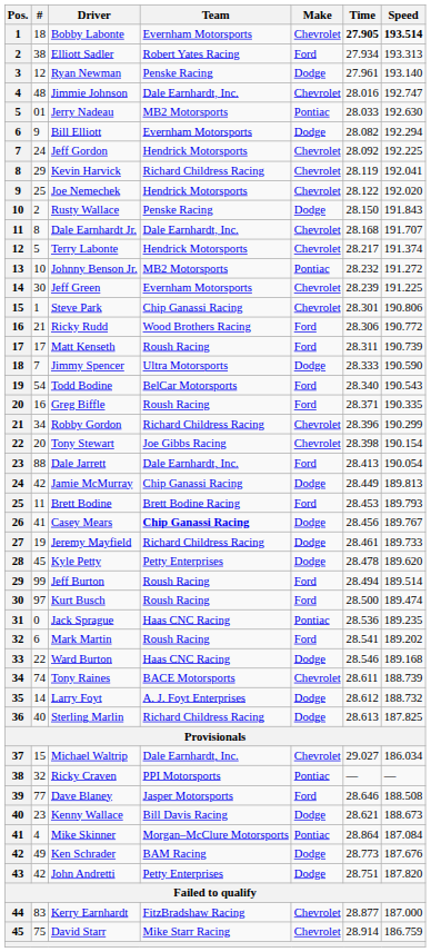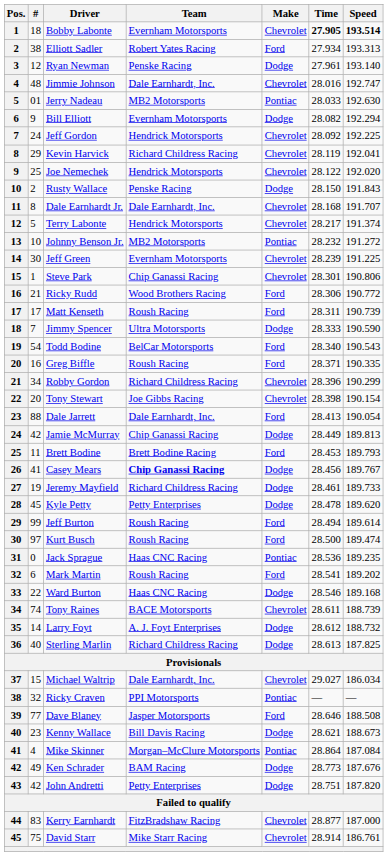 <table class="wikitable" style="font-size:95%">
 <tr>
 <th>Pos.</th>
 <th>#</th>
 <th>Driver</th>
 <th>Team</th>
 <th>Make</th>
 <th>Time</th>
 <th>Speed</th>
 </tr>
 <tr>
 <th>1</th>
 <td>18</td>
 <td><a href='#'>Bobby Labonte</a></td>
 <td><a href='#'>Evernham Motorsports</a></td>
 <td><a href='#'>Chevrolet</a></td>
 <td><strong>27.905</strong></td>
 <td><strong>193.514</strong></td>
 </tr>
 <tr>
 <th>2</th>
 <td>38</td>
 <td><a href='#'>Elliott Sadler</a></td>
 <td><a href='#'>Robert Yates Racing</a></td>
 <td><a href='#'>Ford</a></td>
 <td>27.934</td>
 <td>193.313</td>
 </tr>
 <tr>
 <th>3</th>
 <td>12</td>
 <td><a href='#'>Ryan Newman</a></td>
 <td><a href='#'>Penske Racing</a></td>
 <td><a href='#'>Dodge</a></td>
 <td>27.961</td>
 <td>193.140</td>
 </tr>
 <tr>
 <th>4</th>
 <td>48</td>
 <td><a href='#'>Jimmie Johnson</a></td>
 <td><a href='#'>Dale Earnhardt, Inc.</a></td>
 <td><a href='#'>Chevrolet</a></td>
 <td>28.016</td>
 <td>192.747</td>
 </tr>
 <tr>
 <th>5</th>
 <td>01</td>
 <td><a href='#'>Jerry Nadeau</a></td>
 <td><a href='#'>MB2 Motorsports</a></td>
 <td><a href='#'>Pontiac</a></td>
 <td>28.033</td>
 <td>192.630</td>
 </tr>
 <tr>
 <th>6</th>
 <td>9</td>
 <td><a href='#'>Bill Elliott</a></td>
 <td><a href='#'>Evernham Motorsports</a></td>
 <td><a href='#'>Dodge</a></td>
 <td>28.082</td>
 <td>192.294</td>
 </tr>
 <tr>
 <th>7</th>
 <td>24</td>
 <td><a href='#'>Jeff Gordon</a></td>
 <td><a href='#'>Hendrick Motorsports</a></td>
 <td><a href='#'>Chevrolet</a></td>
 <td>28.092</td>
 <td>192.225</td>
 </tr>
 <tr>
 <th>8</th>
 <td>29</td>
 <td><a href='#'>Kevin Harvick</a></td>
 <td><a href='#'>Richard Childress Racing</a></td>
 <td><a href='#'>Chevrolet</a></td>
 <td>28.119</td>
 <td>192.041</td>
 </tr>
 <tr>
 <th>9</th>
 <td>25</td>
 <td><a href='#'>Joe Nemechek</a></td>
 <td><a href='#'>Hendrick Motorsports</a></td>
 <td><a href='#'>Chevrolet</a></td>
 <td>28.122</td>
 <td>192.020</td>
 </tr>
 <tr>
 <th>10</th>
 <td>2</td>
 <td><a href='#'>Rusty Wallace</a></td>
 <td><a href='#'>Penske Racing</a></td>
 <td><a href='#'>Dodge</a></td>
 <td>28.150</td>
 <td>191.843</td>
 </tr>
 <tr>
 <th>11</th>
 <td>8</td>
 <td><a href='#'>Dale Earnhardt Jr.</a></td>
 <td><a href='#'>Dale Earnhardt, Inc.</a></td>
 <td><a href='#'>Chevrolet</a></td>
 <td>28.168</td>
 <td>191.707</td>
 </tr>
 <tr>
 <th>12</th>
 <td>5</td>
 <td><a href='#'>Terry Labonte</a></td>
 <td><a href='#'>Hendrick Motorsports</a></td>
 <td><a href='#'>Chevrolet</a></td>
 <td>28.217</td>
 <td>191.374</td>
 </tr>
 <tr>
 <th>13</th>
 <td>10</td>
 <td><a href='#'>Johnny Benson Jr.</a></td>
 <td><a href='#'>MB2 Motorsports</a></td>
 <td><a href='#'>Pontiac</a></td>
 <td>28.232</td>
 <td>191.272</td>
 </tr>
 <tr>
 <th>14</th>
 <td>30</td>
 <td><a href='#'>Jeff Green</a></td>
 <td><a href='#'>Evernham Motorsports</a></td>
 <td><a href='#'>Chevrolet</a></td>
 <td>28.239</td>
 <td>191.225</td>
 </tr>
 <tr>
 <th>15</th>
 <td>1</td>
 <td><a href='#'>Steve Park</a></td>
 <td><a href='#'>Chip Ganassi Racing</a></td>
 <td><a href='#'>Chevrolet</a></td>
 <td>28.301</td>
 <td>190.806</td>
 </tr>
 <tr>
 <th>16</th>
 <td>21</td>
 <td><a href='#'>Ricky Rudd</a></td>
 <td><a href='#'>Wood Brothers Racing</a></td>
 <td><a href='#'>Ford</a></td>
 <td>28.306</td>
 <td>190.772</td>
 </tr>
 <tr>
 <th>17</th>
 <td>17</td>
 <td><a href='#'>Matt Kenseth</a></td>
 <td><a href='#'>Roush Racing</a></td>
 <td><a href='#'>Ford</a></td>
 <td>28.311</td>
 <td>190.739</td>
 </tr>
 <tr>
 <th>18</th>
 <td>7</td>
 <td><a href='#'>Jimmy Spencer</a></td>
 <td><a href='#'>Ultra Motorsports</a></td>
 <td><a href='#'>Dodge</a></td>
 <td>28.333</td>
 <td>190.590</td>
 </tr>
 <tr>
 <th>19</th>
 <td>54</td>
 <td><a href='#'>Todd Bodine</a></td>
 <td><a href='#'>BelCar Motorsports</a></td>
 <td><a href='#'>Ford</a></td>
 <td>28.340</td>
 <td>190.543</td>
 </tr>
 <tr>
 <th>20</th>
 <td>16</td>
 <td><a href='#'>Greg Biffle</a></td>
 <td><a href='#'>Roush Racing</a></td>
 <td><a href='#'>Ford</a></td>
 <td>28.371</td>
 <td>190.335</td>
 </tr>
 <tr>
 <th>21</th>
 <td>34</td>
 <td><a href='#'>Robby Gordon</a></td>
 <td><a href='#'>Richard Childress Racing</a></td>
 <td><a href='#'>Chevrolet</a></td>
 <td>28.396</td>
 <td>190.299</td>
 </tr>
 <tr>
 <th>22</th>
 <td>20</td>
 <td><a href='#'>Tony Stewart</a></td>
 <td><a href='#'>Joe Gibbs Racing</a></td>
 <td><a href='#'>Chevrolet</a></td>
 <td>28.398</td>
 <td>190.154</td>
 </tr>
 <tr>
 <th>23</th>
 <td>88</td>
 <td><a href='#'>Dale Jarrett</a></td>
 <td><a href='#'>Dale Earnhardt, Inc.</a></td>
 <td><a href='#'>Ford</a></td>
 <td>28.413</td>
 <td>190.054</td>
 </tr>
 <tr>
 <th>24</th>
 <td>42</td>
 <td><a href='#'>Jamie McMurray</a></td>
 <td><a href='#'>Chip Ganassi Racing</a></td>
 <td><a href='#'>Dodge</a></td>
 <td>28.449</td>
 <td>189.813</td>
 </tr>
 <tr>
 <th>25</th>
 <td>11</td>
 <td><a href='#'>Brett Bodine</a></td>
 <td><a href='#'>Brett Bodine Racing</a></td>
 <td><a href='#'>Ford</a></td>
 <td>28.453</td>
 <td>189.793</td>
 </tr>
 <tr>
 <th>26</th>
 <td>41</td>
 <td><a href='#'>Casey Mears</a></td>
 <td><strong><a href='#'>Chip Ganassi Racing</a></strong></td>
 <td><a href='#'>Dodge</a></td>
 <td>28.456</td>
 <td>189.767</td>
 </tr>
 <tr>
 <th>27</th>
 <td>19</td>
 <td><a href='#'>Jeremy Mayfield</a></td>
 <td><a href='#'>Richard Childress Racing</a></td>
 <td><a href='#'>Dodge</a></td>
 <td>28.461</td>
 <td>189.733</td>
 </tr>
 <tr>
 <th>28</th>
 <td>45</td>
 <td><a href='#'>Kyle Petty</a></td>
 <td><a href='#'>Petty Enterprises</a></td>
 <td><a href='#'>Dodge</a></td>
 <td>28.478</td>
 <td>189.620</td>
 </tr>
 <tr>
 <th>29</th>
 <td>99</td>
 <td><a href='#'>Jeff Burton</a></td>
 <td><a href='#'>Roush Racing</a></td>
 <td><a href='#'>Ford</a></td>
 <td>28.494</td>
-<td>189.514</td>
+<td>189.614</td>
 </tr>
 <tr>
 <th>30</th>
 <td>97</td>
 <td><a href='#'>Kurt Busch</a></td>
 <td><a href='#'>Roush Racing</a></td>
 <td><a href='#'>Ford</a></td>
 <td>28.500</td>
 <td>189.474</td>
 </tr>
 <tr>
 <th>31</th>
 <td>0</td>
 <td><a href='#'>Jack Sprague</a></td>
 <td><a href='#'>Haas CNC Racing</a></td>
 <td><a href='#'>Pontiac</a></td>
 <td>28.536</td>
 <td>189.235</td>
 </tr>
 <tr>
 <th>32</th>
 <td>6</td>
 <td><a href='#'>Mark Martin</a></td>
 <td><a href='#'>Roush Racing</a></td>
 <td><a href='#'>Ford</a></td>
 <td>28.541</td>
 <td>189.202</td>
 </tr>
 <tr>
 <th>33</th>
 <td>22</td>
 <td><a href='#'>Ward Burton</a></td>
 <td><a href='#'>Haas CNC Racing</a></td>
 <td><a href='#'>Dodge</a></td>
 <td>28.546</td>
 <td>189.168</td>
 </tr>
 <tr>
 <th>34</th>
 <td>74</td>
 <td><a href='#'>Tony Raines</a></td>
 <td><a href='#'>BACE Motorsports</a></td>
 <td><a href='#'>Chevrolet</a></td>
 <td>28.611</td>
 <td>188.739</td>
 </tr>
 <tr>
 <th>35</th>
 <td>14</td>
 <td><a href='#'>Larry Foyt</a></td>
 <td><a href='#'>A. J. Foyt Enterprises</a></td>
 <td><a href='#'>Dodge</a></td>
 <td>28.612</td>
 <td>188.732</td>
 </tr>
 <tr>
 <th>36</th>
 <td>40</td>
 <td><a href='#'>Sterling Marlin</a></td>
 <td><a href='#'>Richard Childress Racing</a></td>
 <td><a href='#'>Dodge</a></td>
 <td>28.613</td>
 <td>187.825</td>
 </tr>
 <tr>
 <th colspan="7">Provisionals</th>
 </tr>
 <tr>
 <th>37</th>
 <td>15</td>
 <td><a href='#'>Michael Waltrip</a></td>
 <td><a href='#'>Dale Earnhardt, Inc.</a></td>
 <td><a href='#'>Chevrolet</a></td>
 <td>29.027</td>
 <td>186.034</td>
 </tr>
 <tr>
 <th>38</th>
 <td>32</td>
 <td><a href='#'>Ricky Craven</a></td>
 <td><a href='#'>PPI Motorsports</a></td>
 <td><a href='#'>Pontiac</a></td>
 <td>—</td>
 <td>—</td>
 </tr>
 <tr>
 <th>39</th>
 <td>77</td>
 <td><a href='#'>Dave Blaney</a></td>
 <td><a href='#'>Jasper Motorsports</a></td>
 <td><a href='#'>Ford</a></td>
 <td>28.646</td>
 <td>188.508</td>
 </tr>
 <tr>
 <th>40</th>
 <td>23</td>
 <td><a href='#'>Kenny Wallace</a></td>
 <td><a href='#'>Bill Davis Racing</a></td>
 <td><a href='#'>Dodge</a></td>
 <td>28.621</td>
 <td>188.673</td>
 </tr>
 <tr>
 <th>41</th>
 <td>4</td>
 <td><a href='#'>Mike Skinner</a></td>
 <td><a href='#'>Morgan–McClure Motorsports</a></td>
 <td><a href='#'>Pontiac</a></td>
 <td>28.864</td>
 <td>187.084</td>
 </tr>
 <tr>
 <th>42</th>
 <td>49</td>
 <td><a href='#'>Ken Schrader</a></td>
 <td><a href='#'>BAM Racing</a></td>
 <td><a href='#'>Dodge</a></td>
 <td>28.773</td>
 <td>187.676</td>
 </tr>
 <tr>
 <th>43</th>
 <td>42</td>
 <td><a href='#'>John Andretti</a></td>
 <td><a href='#'>Petty Enterprises</a></td>
 <td><a href='#'>Dodge</a></td>
 <td>28.751</td>
 <td>187.820</td>
 </tr>
 <tr>
 <th colspan="7">Failed to qualify</th>
 </tr>
 <tr>
 <th>44</th>
 <td>83</td>
 <td><a href='#'>Kerry Earnhardt</a></td>
 <td><a href='#'>FitzBradshaw Racing</a></td>
 <td><a href='#'>Chevrolet</a></td>
 <td>28.877</td>
 <td>187.000</td>
 </tr>
 <tr>
 <th>45</th>
 <td>75</td>
 <td><a href='#'>David Starr</a></td>
 <td><a href='#'>Mike Starr Racing</a></td>
 <td><a href='#'>Chevrolet</a></td>
 <td>28.914</td>
-<td>186.759</td>
+<td>186.761</td>
 </tr>
 <tr>
 <th colspan="7"></th>
 </tr>
 </table>
